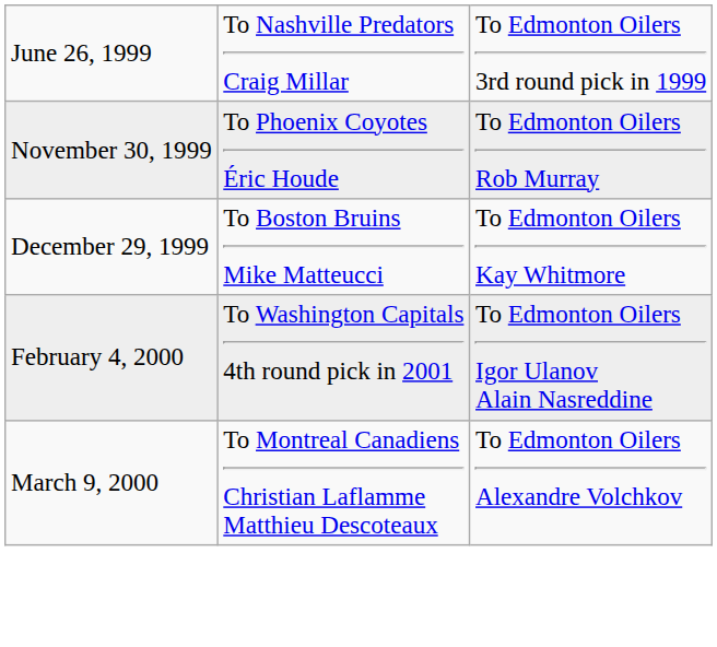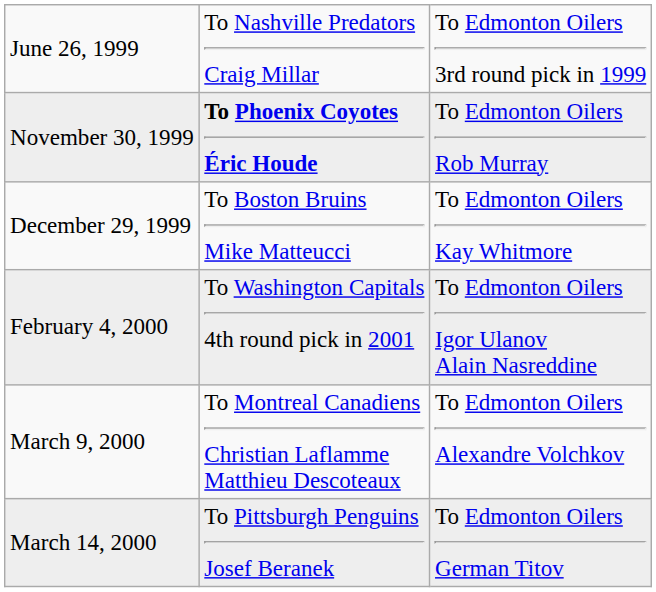 <table class="wikitable">
 <tr>
 <td>June 26, 1999</td>
 <td valign="top">To <a href='#'>Nashville Predators</a><hr><a href='#'>Craig Millar</a></td>
 <td valign="top">To <a href='#'>Edmonton Oilers</a><hr>3rd round pick in <a href='#'>1999</a></td>
 </tr>
 <tr style="background:#eee;">
 <td>November 30, 1999</td>
-<td valign="top">To <a href='#'>Phoenix Coyotes</a><hr><a href='#'>Éric Houde</a></td>
+<td valign="top"><strong>To <a href='#'>Phoenix Coyotes</a><hr><a href='#'>Éric Houde</a></strong></td>
 <td valign="top">To <a href='#'>Edmonton Oilers</a><hr><a href='#'>Rob Murray</a></td>
 </tr>
 <tr>
 <td>December 29, 1999</td>
 <td valign="top">To <a href='#'>Boston Bruins</a><hr><a href='#'>Mike Matteucci</a></td>
 <td valign="top">To <a href='#'>Edmonton Oilers</a><hr><a href='#'>Kay Whitmore</a></td>
 </tr>
 <tr style="background:#eee;">
 <td>February 4, 2000</td>
 <td valign="top">To <a href='#'>Washington Capitals</a><hr>4th round pick in <a href='#'>2001</a></td>
 <td valign="top">To <a href='#'>Edmonton Oilers</a><hr><a href='#'>Igor Ulanov</a><br><a href='#'>Alain Nasreddine</a></td>
 </tr>
 <tr>
 <td>March 9, 2000</td>
 <td valign="top">To <a href='#'>Montreal Canadiens</a><hr><a href='#'>Christian Laflamme</a><br><a href='#'>Matthieu Descoteaux</a></td>
 <td valign="top">To <a href='#'>Edmonton Oilers</a><hr><a href='#'>Alexandre Volchkov</a></td>
 </tr>
+<tr style="background:#eee;">
+<td>March 14, 2000</td>
+<td valign="top">To <a href='#'>Pittsburgh Penguins</a><hr><a href='#'>Josef Beranek</a></td>
+<td valign="top">To <a href='#'>Edmonton Oilers</a><hr><a href='#'>German Titov</a></td>
+</tr>
 </table>
